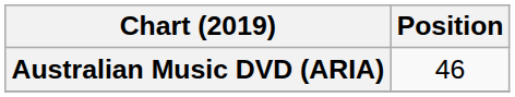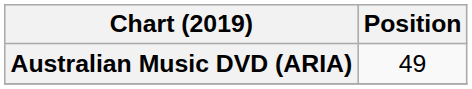 <table class="wikitable sortable plainrowheaders" style="text-align:center">
 <tr>
 <th scope="col">Chart (2019)</th>
 <th scope="col">Position</th>
 </tr>
 <tr>
 <th scope="row">Australian Music DVD (ARIA)</th>
-<td>46</td>
+<td>49</td>
 </tr>
 <tr>
 </tr>
 </table>
